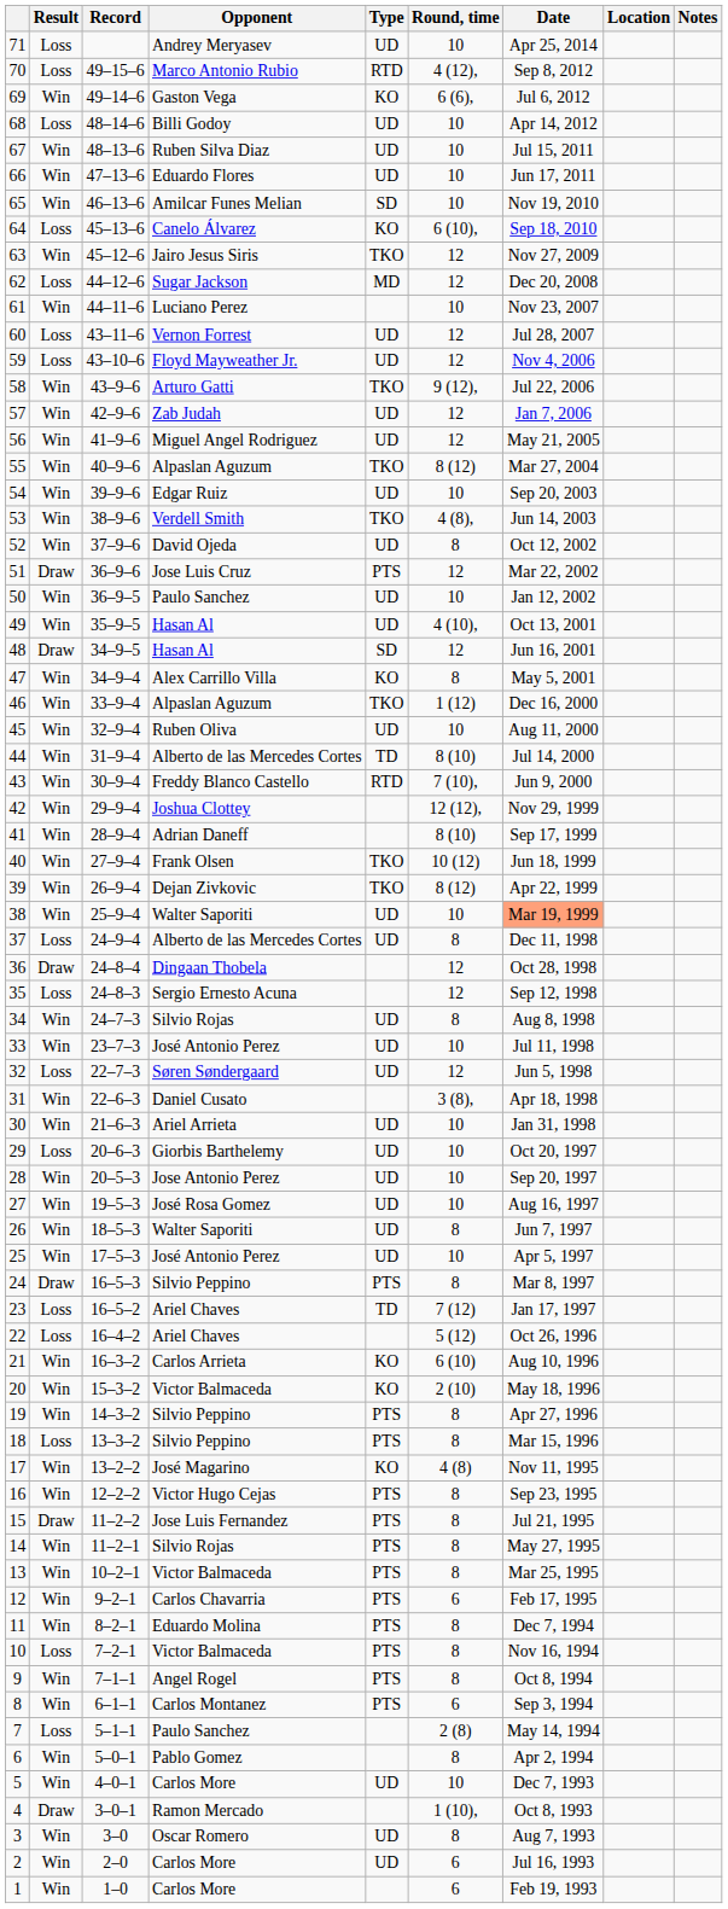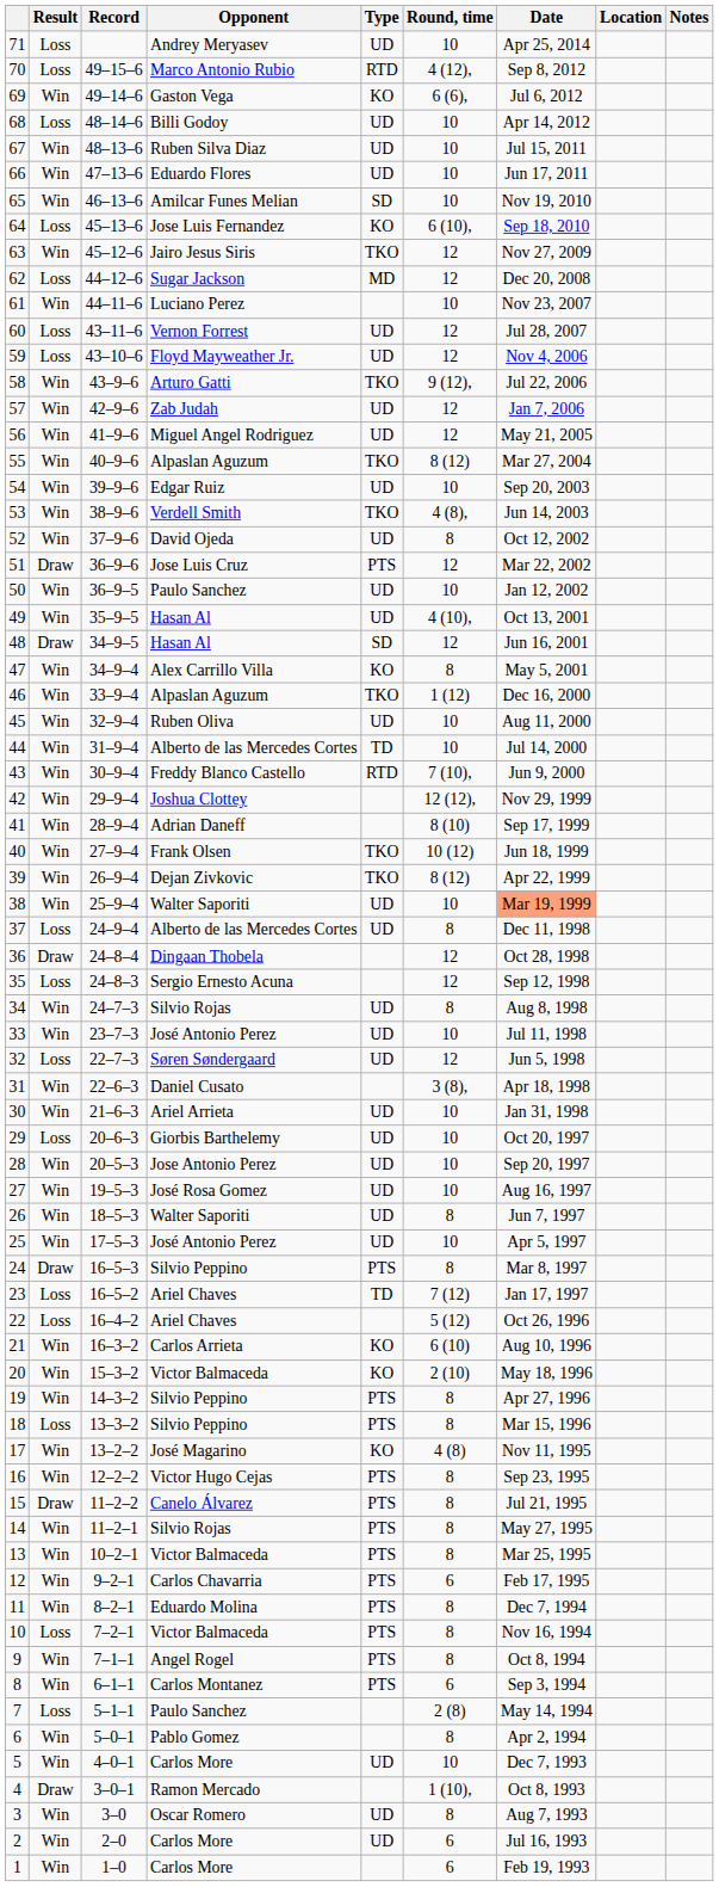 <table class="wikitable" style="text-align:center">
 <tr>
 <th></th>
 <th>Result</th>
 <th>Record</th>
 <th>Opponent</th>
 <th>Type</th>
 <th>Round, time</th>
 <th>Date</th>
 <th>Location</th>
 <th>Notes</th>
 </tr>
 <tr>
 <td>71</td>
 <td>Loss</td>
 <td></td>
 <td style="text-align:left;">Andrey Meryasev</td>
 <td>UD</td>
 <td>10</td>
 <td>Apr 25, 2014</td>
 <td style="text-align:left;"></td>
 <td></td>
 </tr>
 <tr>
 <td>70</td>
 <td>Loss</td>
 <td>49–15–6</td>
 <td style="text-align:left;"><a href='#'>Marco Antonio Rubio</a></td>
 <td>RTD</td>
 <td>4 (12), </td>
 <td>Sep 8, 2012</td>
 <td style="text-align:left;"></td>
 <td style="text-align:left;"></td>
 </tr>
 <tr>
 <td>69</td>
 <td>Win</td>
 <td>49–14–6</td>
 <td style="text-align:left;">Gaston Vega</td>
 <td>KO</td>
 <td>6 (6), </td>
 <td>Jul 6, 2012</td>
 <td style="text-align:left;"></td>
 <td></td>
 </tr>
 <tr>
 <td>68</td>
 <td>Loss</td>
 <td>48–14–6</td>
 <td style="text-align:left;">Billi Godoy</td>
 <td>UD</td>
 <td>10</td>
 <td>Apr 14, 2012</td>
 <td style="text-align:left;"></td>
 <td style="text-align:left;"></td>
 </tr>
 <tr>
 <td>67</td>
 <td>Win</td>
 <td>48–13–6</td>
 <td style="text-align:left;">Ruben Silva Diaz</td>
 <td>UD</td>
 <td>10</td>
 <td>Jul 15, 2011</td>
 <td style="text-align:left;"></td>
 <td></td>
 </tr>
 <tr>
 <td>66</td>
 <td>Win</td>
 <td>47–13–6</td>
 <td style="text-align:left;">Eduardo Flores</td>
 <td>UD</td>
 <td>10</td>
 <td>Jun 17, 2011</td>
 <td style="text-align:left;"></td>
 <td></td>
 </tr>
 <tr>
 <td>65</td>
 <td>Win</td>
 <td>46–13–6</td>
 <td style="text-align:left;">Amilcar Funes Melian</td>
 <td>SD</td>
 <td>10</td>
 <td>Nov 19, 2010</td>
 <td style="text-align:left;"></td>
 <td></td>
 </tr>
 <tr>
 <td>64</td>
 <td>Loss</td>
 <td>45–13–6</td>
-<td style="text-align:left;"><a href='#'>Canelo Álvarez</a></td>
+<td style="text-align:left;">Jose Luis Fernandez</td>
 <td>KO</td>
 <td>6 (10), </td>
 <td><a href='#'>Sep 18, 2010</a></td>
 <td style="text-align:left;"></td>
 <td style="text-align:left;"></td>
 </tr>
 <tr>
 <td>63</td>
 <td>Win</td>
 <td>45–12–6</td>
 <td style="text-align:left;">Jairo Jesus Siris</td>
 <td>TKO</td>
 <td>12</td>
 <td>Nov 27, 2009</td>
 <td style="text-align:left;"></td>
 <td></td>
 </tr>
 <tr>
 <td>62</td>
 <td>Loss</td>
 <td>44–12–6</td>
 <td style="text-align:left;"><a href='#'>Sugar Jackson</a></td>
 <td>MD</td>
 <td>12</td>
 <td>Dec 20, 2008</td>
 <td style="text-align:left;"></td>
 <td></td>
 </tr>
 <tr>
 <td>61</td>
 <td>Win</td>
 <td>44–11–6</td>
 <td style="text-align:left;">Luciano Perez</td>
 <td></td>
 <td>10</td>
 <td>Nov 23, 2007</td>
 <td style="text-align:left;"></td>
 <td></td>
 </tr>
 <tr>
 <td>60</td>
 <td>Loss</td>
 <td>43–11–6</td>
 <td style="text-align:left;"><a href='#'>Vernon Forrest</a></td>
 <td>UD</td>
 <td>12</td>
 <td>Jul 28, 2007</td>
 <td style="text-align:left;"></td>
 <td style="text-align:left;"></td>
 </tr>
 <tr>
 <td>59</td>
 <td>Loss</td>
 <td>43–10–6</td>
 <td style="text-align:left;"><a href='#'>Floyd Mayweather Jr.</a></td>
 <td>UD</td>
 <td>12</td>
 <td><a href='#'>Nov 4, 2006</a></td>
 <td style="text-align:left;"></td>
 <td style="text-align:left;"></td>
 </tr>
 <tr>
 <td>58</td>
 <td>Win</td>
 <td>43–9–6</td>
 <td style="text-align:left;"><a href='#'>Arturo Gatti</a></td>
 <td>TKO</td>
 <td>9 (12), </td>
 <td>Jul 22, 2006</td>
 <td style="text-align:left;"></td>
 <td style="text-align:left;"></td>
 </tr>
 <tr>
 <td>57</td>
 <td>Win</td>
 <td>42–9–6</td>
 <td style="text-align:left;"><a href='#'>Zab Judah</a></td>
 <td>UD</td>
 <td>12</td>
 <td><a href='#'>Jan 7, 2006</a></td>
 <td style="text-align:left;"></td>
 <td style="text-align:left;"></td>
 </tr>
 <tr>
 <td>56</td>
 <td>Win</td>
 <td>41–9–6</td>
 <td style="text-align:left;">Miguel Angel Rodriguez</td>
 <td>UD</td>
 <td>12</td>
 <td>May 21, 2005</td>
 <td style="text-align:left;"></td>
 <td></td>
 </tr>
 <tr>
 <td>55</td>
 <td>Win</td>
 <td>40–9–6</td>
 <td style="text-align:left;">Alpaslan Aguzum</td>
 <td>TKO</td>
 <td>8 (12)</td>
 <td>Mar 27, 2004</td>
 <td style="text-align:left;"></td>
 <td style="text-align:left;"></td>
 </tr>
 <tr>
 <td>54</td>
 <td>Win</td>
 <td>39–9–6</td>
 <td style="text-align:left;">Edgar Ruiz</td>
 <td>UD</td>
 <td>10</td>
 <td>Sep 20, 2003</td>
 <td style="text-align:left;"></td>
 <td></td>
 </tr>
 <tr>
 <td>53</td>
 <td>Win</td>
 <td>38–9–6</td>
 <td style="text-align:left;"><a href='#'>Verdell Smith</a></td>
 <td>TKO</td>
 <td>4 (8), </td>
 <td>Jun 14, 2003</td>
 <td style="text-align:left;"></td>
 <td></td>
 </tr>
 <tr>
 <td>52</td>
 <td>Win</td>
 <td>37–9–6</td>
 <td style="text-align:left;">David Ojeda</td>
 <td>UD</td>
 <td>8</td>
 <td>Oct 12, 2002</td>
 <td style="text-align:left;"></td>
 <td></td>
 </tr>
 <tr>
 <td>51</td>
 <td>Draw</td>
 <td>36–9–6</td>
 <td style="text-align:left;">Jose Luis Cruz</td>
 <td>PTS</td>
 <td>12</td>
 <td>Mar 22, 2002</td>
 <td style="text-align:left;"></td>
 <td style="text-align:left;"></td>
 </tr>
 <tr>
 <td>50</td>
 <td>Win</td>
 <td>36–9–5</td>
 <td style="text-align:left;">Paulo Sanchez</td>
 <td>UD</td>
 <td>10</td>
 <td>Jan 12, 2002</td>
 <td style="text-align:left;"></td>
 <td></td>
 </tr>
 <tr>
 <td>49</td>
 <td>Win</td>
 <td>35–9–5</td>
 <td style="text-align:left;"><a href='#'>Hasan Al</a></td>
 <td>UD</td>
 <td>4 (10), </td>
 <td>Oct 13, 2001</td>
 <td style="text-align:left;"></td>
 <td style="text-align:left;"></td>
 </tr>
 <tr>
 <td>48</td>
 <td>Draw</td>
 <td>34–9–5</td>
 <td style="text-align:left;"><a href='#'>Hasan Al</a></td>
 <td>SD</td>
 <td>12</td>
 <td>Jun 16, 2001</td>
 <td style="text-align:left;"></td>
 <td style="text-align:left;"></td>
 </tr>
 <tr>
 <td>47</td>
 <td>Win</td>
 <td>34–9–4</td>
 <td style="text-align:left;">Alex Carrillo Villa</td>
 <td>KO</td>
 <td>8</td>
 <td>May 5, 2001</td>
 <td style="text-align:left;"></td>
 <td></td>
 </tr>
 <tr>
 <td>46</td>
 <td>Win</td>
 <td>33–9–4</td>
 <td style="text-align:left;">Alpaslan Aguzum</td>
 <td>TKO</td>
 <td>1 (12)</td>
 <td>Dec 16, 2000</td>
 <td style="text-align:left;"></td>
 <td style="text-align:left;"></td>
 </tr>
 <tr>
 <td>45</td>
 <td>Win</td>
 <td>32–9–4</td>
 <td style="text-align:left;">Ruben Oliva</td>
 <td>UD</td>
 <td>10</td>
 <td>Aug 11, 2000</td>
 <td style="text-align:left;"></td>
 <td style="text-align:left;"></td>
 </tr>
 <tr>
 <td>44</td>
 <td>Win</td>
 <td>31–9–4</td>
 <td style="text-align:left;">Alberto de las Mercedes Cortes</td>
 <td>TD</td>
-<td>8 (10)</td>
+<td>10</td>
 <td>Jul 14, 2000</td>
 <td style="text-align:left;"></td>
 <td></td>
 </tr>
 <tr>
 <td>43</td>
 <td>Win</td>
 <td>30–9–4</td>
 <td style="text-align:left;">Freddy Blanco Castello</td>
 <td>RTD</td>
 <td>7 (10), </td>
 <td>Jun 9, 2000</td>
 <td style="text-align:left;"></td>
 <td></td>
 </tr>
 <tr>
 <td>42</td>
 <td>Win</td>
 <td>29–9–4</td>
 <td style="text-align:left;"><a href='#'>Joshua Clottey</a></td>
 <td></td>
 <td>12 (12), </td>
 <td>Nov 29, 1999</td>
 <td style="text-align:left;"></td>
 <td style="text-align:left;"></td>
 </tr>
 <tr>
 <td>41</td>
 <td>Win</td>
 <td>28–9–4</td>
 <td style="text-align:left;">Adrian Daneff</td>
 <td></td>
 <td>8 (10)</td>
 <td>Sep 17, 1999</td>
 <td style="text-align:left;"></td>
 <td></td>
 </tr>
 <tr>
 <td>40</td>
 <td>Win</td>
 <td>27–9–4</td>
 <td style="text-align:left;">Frank Olsen</td>
 <td>TKO</td>
 <td>10 (12)</td>
 <td>Jun 18, 1999</td>
 <td style="text-align:left;"></td>
 <td style="text-align:left;"></td>
 </tr>
 <tr>
 <td>39</td>
 <td>Win</td>
 <td>26–9–4</td>
 <td style="text-align:left;">Dejan Zivkovic</td>
 <td>TKO</td>
 <td>8 (12)</td>
 <td>Apr 22, 1999</td>
 <td style="text-align:left;"></td>
 <td style="text-align:left;"></td>
 </tr>
 <tr>
 <td>38</td>
 <td>Win</td>
 <td>25–9–4</td>
 <td style="text-align:left;">Walter Saporiti</td>
 <td>UD</td>
 <td>10</td>
 <td style="background: lightsalmon;">Mar 19, 1999</td>
 <td style="text-align:left;"></td>
 <td></td>
 </tr>
 <tr>
 <td>37</td>
 <td>Loss</td>
 <td>24–9–4</td>
 <td style="text-align:left;">Alberto de las Mercedes Cortes</td>
 <td>UD</td>
 <td>8</td>
 <td>Dec 11, 1998</td>
 <td style="text-align:left;"></td>
 <td></td>
 </tr>
 <tr>
 <td>36</td>
 <td>Draw</td>
 <td>24–8–4</td>
 <td style="text-align:left;"><a href='#'>Dingaan Thobela</a></td>
 <td></td>
 <td>12</td>
 <td>Oct 28, 1998</td>
 <td style="text-align:left;"></td>
 <td style="text-align:left;"></td>
 </tr>
 <tr>
 <td>35</td>
 <td>Loss</td>
 <td>24–8–3</td>
 <td style="text-align:left;">Sergio Ernesto Acuna</td>
 <td></td>
 <td>12</td>
 <td>Sep 12, 1998</td>
 <td style="text-align:left;"></td>
 <td style="text-align:left;"></td>
 </tr>
 <tr>
 <td>34</td>
 <td>Win</td>
 <td>24–7–3</td>
 <td style="text-align:left;">Silvio Rojas</td>
 <td>UD</td>
 <td>8</td>
 <td>Aug 8, 1998</td>
 <td style="text-align:left;"></td>
 <td></td>
 </tr>
 <tr>
 <td>33</td>
 <td>Win</td>
 <td>23–7–3</td>
 <td style="text-align:left;">José Antonio Perez</td>
 <td>UD</td>
 <td>10</td>
 <td>Jul 11, 1998</td>
 <td style="text-align:left;"></td>
 <td></td>
 </tr>
 <tr>
 <td>32</td>
 <td>Loss</td>
 <td>22–7–3</td>
 <td style="text-align:left;"><a href='#'>Søren Søndergaard</a></td>
 <td>UD</td>
 <td>12</td>
 <td>Jun 5, 1998</td>
 <td style="text-align:left;"></td>
 <td style="text-align:left;"></td>
 </tr>
 <tr>
 <td>31</td>
 <td>Win</td>
 <td>22–6–3</td>
 <td style="text-align:left;">Daniel Cusato</td>
 <td></td>
 <td>3 (8), </td>
 <td>Apr 18, 1998</td>
 <td style="text-align:left;"></td>
 <td></td>
 </tr>
 <tr>
 <td>30</td>
 <td>Win</td>
 <td>21–6–3</td>
 <td style="text-align:left;">Ariel Arrieta</td>
 <td>UD</td>
 <td>10</td>
 <td>Jan 31, 1998</td>
 <td style="text-align:left;"></td>
 <td></td>
 </tr>
 <tr>
 <td>29</td>
 <td>Loss</td>
 <td>20–6–3</td>
 <td style="text-align:left;">Giorbis Barthelemy</td>
 <td>UD</td>
 <td>10</td>
 <td>Oct 20, 1997</td>
 <td style="text-align:left;"></td>
 <td></td>
 </tr>
 <tr>
 <td>28</td>
 <td>Win</td>
 <td>20–5–3</td>
 <td style="text-align:left;">Jose Antonio Perez</td>
 <td>UD</td>
 <td>10</td>
 <td>Sep 20, 1997</td>
 <td style="text-align:left;"></td>
 <td></td>
 </tr>
 <tr>
 <td>27</td>
 <td>Win</td>
 <td>19–5–3</td>
 <td style="text-align:left;">José Rosa Gomez</td>
 <td>UD</td>
 <td>10</td>
 <td>Aug 16, 1997</td>
 <td style="text-align:left;"></td>
 <td></td>
 </tr>
 <tr>
 <td>26</td>
 <td>Win</td>
 <td>18–5–3</td>
 <td style="text-align:left;">Walter Saporiti</td>
 <td>UD</td>
 <td>8</td>
 <td>Jun 7, 1997</td>
 <td style="text-align:left;"></td>
 <td></td>
 </tr>
 <tr>
 <td>25</td>
 <td>Win</td>
 <td>17–5–3</td>
 <td style="text-align:left;">José Antonio Perez</td>
 <td>UD</td>
 <td>10</td>
 <td>Apr 5, 1997</td>
 <td style="text-align:left;"></td>
 <td></td>
 </tr>
 <tr>
 <td>24</td>
 <td>Draw</td>
 <td>16–5–3</td>
 <td style="text-align:left;">Silvio Peppino</td>
 <td>PTS</td>
 <td>8</td>
 <td>Mar 8, 1997</td>
 <td style="text-align:left;"></td>
 <td></td>
 </tr>
 <tr>
 <td>23</td>
 <td>Loss</td>
 <td>16–5–2</td>
 <td style="text-align:left;">Ariel Chaves</td>
 <td>TD</td>
 <td>7 (12)</td>
 <td>Jan 17, 1997</td>
 <td style="text-align:left;"></td>
 <td style="text-align:left;"></td>
 </tr>
 <tr>
 <td>22</td>
 <td>Loss</td>
 <td>16–4–2</td>
 <td style="text-align:left;">Ariel Chaves</td>
 <td></td>
 <td>5 (12)</td>
 <td>Oct 26, 1996</td>
 <td style="text-align:left;"></td>
 <td style="text-align:left;"></td>
 </tr>
 <tr>
 <td>21</td>
 <td>Win</td>
 <td>16–3–2</td>
 <td style="text-align:left;">Carlos Arrieta</td>
 <td>KO</td>
 <td>6 (10)</td>
 <td>Aug 10, 1996</td>
 <td style="text-align:left;"></td>
 <td></td>
 </tr>
 <tr>
 <td>20</td>
 <td>Win</td>
 <td>15–3–2</td>
 <td style="text-align:left;">Victor Balmaceda</td>
 <td>KO</td>
 <td>2 (10)</td>
 <td>May 18, 1996</td>
 <td style="text-align:left;"></td>
 <td></td>
 </tr>
 <tr>
 <td>19</td>
 <td>Win</td>
 <td>14–3–2</td>
 <td style="text-align:left;">Silvio Peppino</td>
 <td>PTS</td>
 <td>8</td>
 <td>Apr 27, 1996</td>
 <td style="text-align:left;"></td>
 <td></td>
 </tr>
 <tr>
 <td>18</td>
 <td>Loss</td>
 <td>13–3–2</td>
 <td style="text-align:left;">Silvio Peppino</td>
 <td>PTS</td>
 <td>8</td>
 <td>Mar 15, 1996</td>
 <td style="text-align:left;"></td>
 <td></td>
 </tr>
 <tr>
 <td>17</td>
 <td>Win</td>
 <td>13–2–2</td>
 <td style="text-align:left;">José Magarino</td>
 <td>KO</td>
 <td>4 (8)</td>
 <td>Nov 11, 1995</td>
 <td style="text-align:left;"></td>
 <td></td>
 </tr>
 <tr>
 <td>16</td>
 <td>Win</td>
 <td>12–2–2</td>
 <td style="text-align:left;">Victor Hugo Cejas</td>
 <td>PTS</td>
 <td>8</td>
 <td>Sep 23, 1995</td>
 <td style="text-align:left;"></td>
 <td></td>
 </tr>
 <tr>
 <td>15</td>
 <td>Draw</td>
 <td>11–2–2</td>
-<td style="text-align:left;">Jose Luis Fernandez</td>
+<td style="text-align:left;"><a href='#'>Canelo Álvarez</a></td>
 <td>PTS</td>
 <td>8</td>
 <td>Jul 21, 1995</td>
 <td style="text-align:left;"></td>
 <td></td>
 </tr>
 <tr>
 <td>14</td>
 <td>Win</td>
 <td>11–2–1</td>
 <td style="text-align:left;">Silvio Rojas</td>
 <td>PTS</td>
 <td>8</td>
 <td>May 27, 1995</td>
 <td style="text-align:left;"></td>
 <td></td>
 </tr>
 <tr>
 <td>13</td>
 <td>Win</td>
 <td>10–2–1</td>
 <td style="text-align:left;">Victor Balmaceda</td>
 <td>PTS</td>
 <td>8</td>
 <td>Mar 25, 1995</td>
 <td style="text-align:left;"></td>
 <td></td>
 </tr>
 <tr>
 <td>12</td>
 <td>Win</td>
 <td>9–2–1</td>
 <td style="text-align:left;">Carlos Chavarria</td>
 <td>PTS</td>
 <td>6</td>
 <td>Feb 17, 1995</td>
 <td style="text-align:left;"></td>
 <td></td>
 </tr>
 <tr>
 <td>11</td>
 <td>Win</td>
 <td>8–2–1</td>
 <td style="text-align:left;">Eduardo Molina</td>
 <td>PTS</td>
 <td>8</td>
 <td>Dec 7, 1994</td>
 <td style="text-align:left;"></td>
 <td></td>
 </tr>
 <tr>
 <td>10</td>
 <td>Loss</td>
 <td>7–2–1</td>
 <td style="text-align:left;">Victor Balmaceda</td>
 <td>PTS</td>
 <td>8</td>
 <td>Nov 16, 1994</td>
 <td style="text-align:left;"></td>
 <td></td>
 </tr>
 <tr>
 <td>9</td>
 <td>Win</td>
 <td>7–1–1</td>
 <td style="text-align:left;">Angel Rogel</td>
 <td>PTS</td>
 <td>8</td>
 <td>Oct 8, 1994</td>
 <td style="text-align:left;"></td>
 <td></td>
 </tr>
 <tr>
 <td>8</td>
 <td>Win</td>
 <td>6–1–1</td>
 <td style="text-align:left;">Carlos Montanez</td>
 <td>PTS</td>
 <td>6</td>
 <td>Sep 3, 1994</td>
 <td style="text-align:left;"></td>
 <td></td>
 </tr>
 <tr>
 <td>7</td>
 <td>Loss</td>
 <td>5–1–1</td>
 <td style="text-align:left;">Paulo Sanchez</td>
 <td></td>
 <td>2 (8)</td>
 <td>May 14, 1994</td>
 <td style="text-align:left;"></td>
 <td></td>
 </tr>
 <tr>
 <td>6</td>
 <td>Win</td>
 <td>5–0–1</td>
 <td style="text-align:left;">Pablo Gomez</td>
 <td></td>
 <td>8</td>
 <td>Apr 2, 1994</td>
 <td style="text-align:left;"></td>
 <td></td>
 </tr>
 <tr>
 <td>5</td>
 <td>Win</td>
 <td>4–0–1</td>
 <td style="text-align:left;">Carlos More</td>
 <td>UD</td>
 <td>10</td>
 <td>Dec 7, 1993</td>
 <td style="text-align:left;"></td>
 <td></td>
 </tr>
 <tr>
 <td>4</td>
 <td>Draw</td>
 <td>3–0–1</td>
 <td style="text-align:left;">Ramon Mercado</td>
 <td></td>
 <td>1 (10), </td>
 <td>Oct 8, 1993</td>
 <td style="text-align:left;"></td>
 <td></td>
 </tr>
 <tr>
 <td>3</td>
 <td>Win</td>
 <td>3–0</td>
 <td style="text-align:left;">Oscar Romero</td>
 <td>UD</td>
 <td>8</td>
 <td>Aug 7, 1993</td>
 <td style="text-align:left;"></td>
 <td></td>
 </tr>
 <tr>
 <td>2</td>
 <td>Win</td>
 <td>2–0</td>
 <td style="text-align:left;">Carlos More</td>
 <td>UD</td>
 <td>6</td>
 <td>Jul 16, 1993</td>
 <td style="text-align:left;"></td>
 <td></td>
 </tr>
 <tr>
 <td>1</td>
 <td>Win</td>
 <td>1–0</td>
 <td style="text-align:left;">Carlos More</td>
 <td></td>
 <td>6</td>
 <td>Feb 19, 1993</td>
 <td style="text-align:left;"></td>
 <td></td>
 </tr>
 </table>
